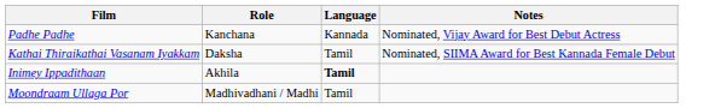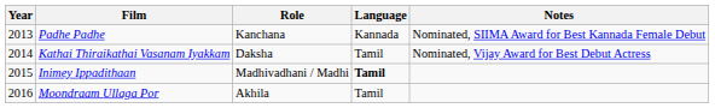 <table class="wikitable">
 <tr>
+<th>Year</th>
 <th>Film</th>
 <th>Role</th>
 <th>Language</th>
 <th>Notes</th>
 </tr>
 <tr>
+<td rowspan="1">2013</td>
 <td><em><a href='#'>Padhe Padhe</a></em></td>
 <td>Kanchana</td>
 <td>Kannada</td>
+<td>Nominated, <a href='#'>SIIMA Award for Best Kannada Female Debut</a></td>
+</tr>
+<tr>
+<td rowspan="1">2014</td>
+<td><em><a href='#'>Kathai Thiraikathai Vasanam Iyakkam</a></em></td>
+<td>Daksha</td>
+<td>Tamil</td>
 <td>Nominated, <a href='#'>Vijay Award for Best Debut Actress</a></td>
 </tr>
 <tr>
-<td><em><a href='#'>Kathai Thiraikathai Vasanam Iyakkam</a></em></td>
-<td>Daksha</td>
-<td>Tamil</td>
-<td>Nominated, <a href='#'>SIIMA Award for Best Kannada Female Debut</a></td>
-</tr>
-<tr>
+<td rowspan="1">2015</td>
 <td><em><a href='#'>Inimey Ippadithaan</a></em></td>
-<td>Akhila</td>
+<td>Madhivadhani / Madhi</td>
 <td><strong>Tamil</strong></td>
 <td></td>
 </tr>
 <tr>
+<td rowspan="1">2016</td>
 <td><em><a href='#'>Moondraam Ullaga Por</a></em></td>
-<td>Madhivadhani / Madhi</td>
+<td>Akhila</td>
 <td>Tamil</td>
 <td></td>
 </tr>
 </table>
